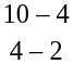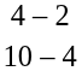 <table style="text-align:center">
 <tr>
 <th width=200></th>
 <th width=100></th>
 <th width=200></th>
 </tr>
 <tr>
 <td align=right><strong></strong></td>
-<td>10 – 4</td>
+<td>4 – 2</td>
 <td align=left></td>
 </tr>
 <tr>
 <td align=right><strong></strong></td>
-<td>4 – 2</td>
+<td>10 – 4</td>
 <td align=left></td>
 </tr>
 </table>
